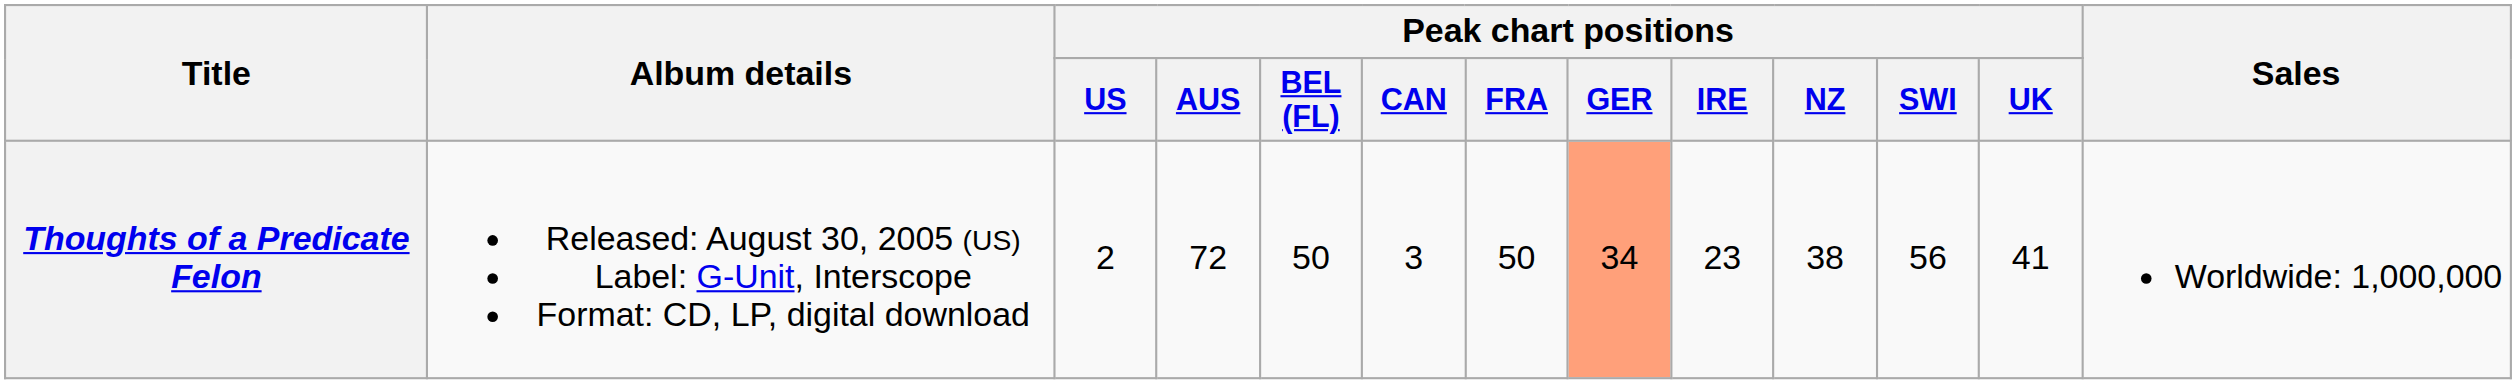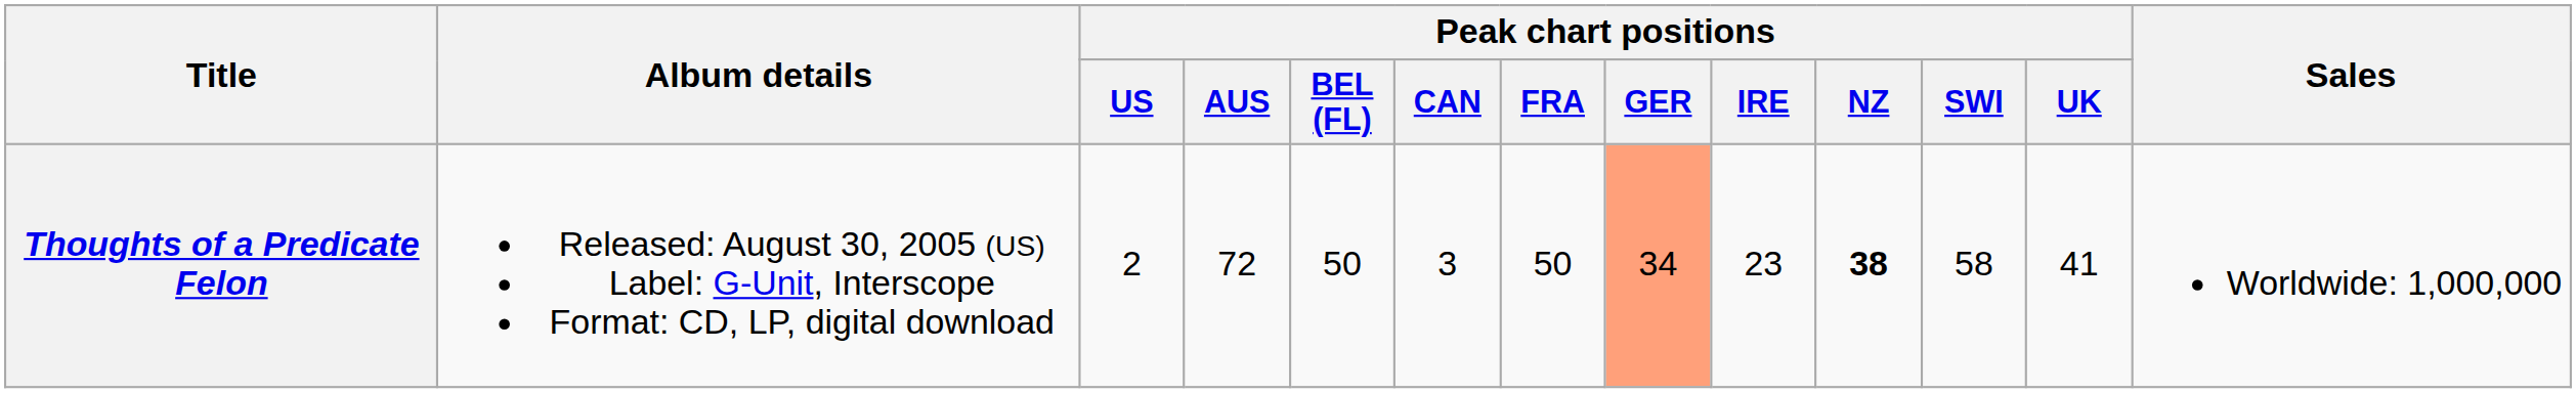 <table class="wikitable plainrowheaders" style="text-align:center;">
 <tr>
 <th scope="col" rowspan="2" style="width:12em;">Title</th>
 <th scope="col" rowspan="2" style="width:18em;">Album details</th>
 <th scope="col" colspan="10">Peak chart positions</th>
 <th scope="col" rowspan="2">Sales</th>
 </tr>
 <tr>
 <th scope="col" style="width:2.9em;font-size:90%;"><a href='#'>US</a><br></th>
 <th scope="col" style="width:2.9em;font-size:90%;"><a href='#'>AUS</a><br></th>
 <th scope="col" style="width:2.9em;font-size:90%;"><a href='#'>BEL<br>(FL)</a><br></th>
 <th scope="col" style="width:2.9em;font-size:90%;"><a href='#'>CAN</a><br></th>
 <th scope="col" style="width:2.9em;font-size:90%;"><a href='#'>FRA</a><br></th>
 <th scope="col" style="width:2.9em;font-size:90%;"><a href='#'>GER</a><br></th>
 <th scope="col" style="width:2.9em;font-size:90%;"><a href='#'>IRE</a><br></th>
 <th scope="col" style="width:2.9em;font-size:90%;"><a href='#'>NZ</a><br></th>
 <th scope="col" style="width:2.9em;font-size:90%;"><a href='#'>SWI</a><br></th>
 <th scope="col" style="width:2.9em;font-size:90%;"><a href='#'>UK</a><br></th>
 </tr>
 <tr>
 <th scope="row"><em><a href='#'>Thoughts of a Predicate Felon</a></em></th>
 <td><br><ul><li>Released: August 30, 2005 <small>(US)</small></li><li>Label: <a href='#'>G-Unit</a>, Interscope</li><li>Format: CD, LP, digital download</li></ul></td>
 <td>2</td>
 <td>72</td>
 <td>50</td>
 <td>3</td>
 <td>50</td>
 <td style="background: lightsalmon;">34</td>
 <td>23</td>
-<td>38</td>
-<td>56</td>
+<td><strong>38</strong></td>
+<td>58</td>
 <td>41</td>
 <td><br><ul><li>Worldwide: 1,000,000</li></ul></td>
 </tr>
 </table>
